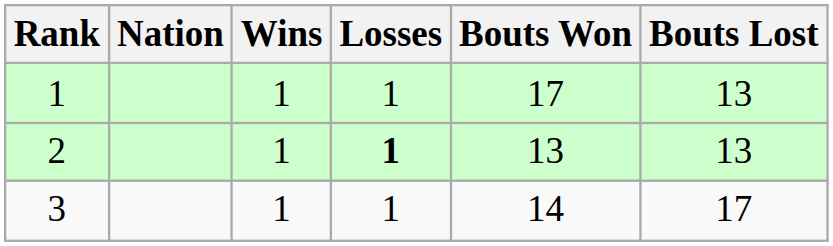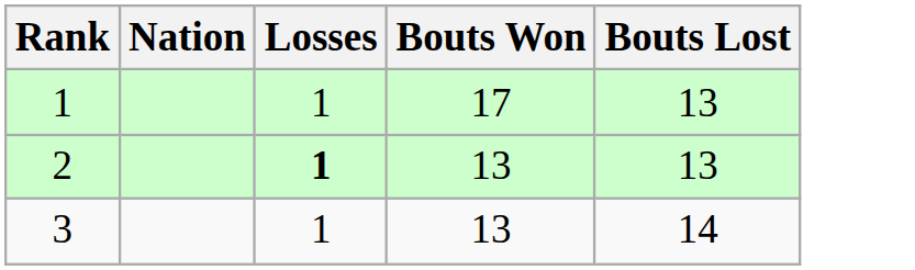 <table class="wikitable sortable" style="text-align:center">
 <tr>
 <th>Rank</th>
 <th>Nation</th>
-<th>Wins</th>
 <th>Losses</th>
 <th>Bouts Won</th>
 <th>Bouts Lost</th>
 </tr>
 <tr style="background:#cfc;">
 <td>1</td>
 <td align=left></td>
 <td>1</td>
-<td>1</td>
 <td>17</td>
 <td>13</td>
 </tr>
 <tr style= "background:#cfc;">
 <td>2</td>
 <td align=left></td>
-<td>1</td>
 <td><strong>1</strong></td>
 <td>13</td>
 <td>13</td>
 </tr>
 <tr>
 <td>3</td>
 <td align=left></td>
 <td>1</td>
-<td>1</td>
+<td>13</td>
 <td>14</td>
-<td>17</td>
 </tr>
 </table>
